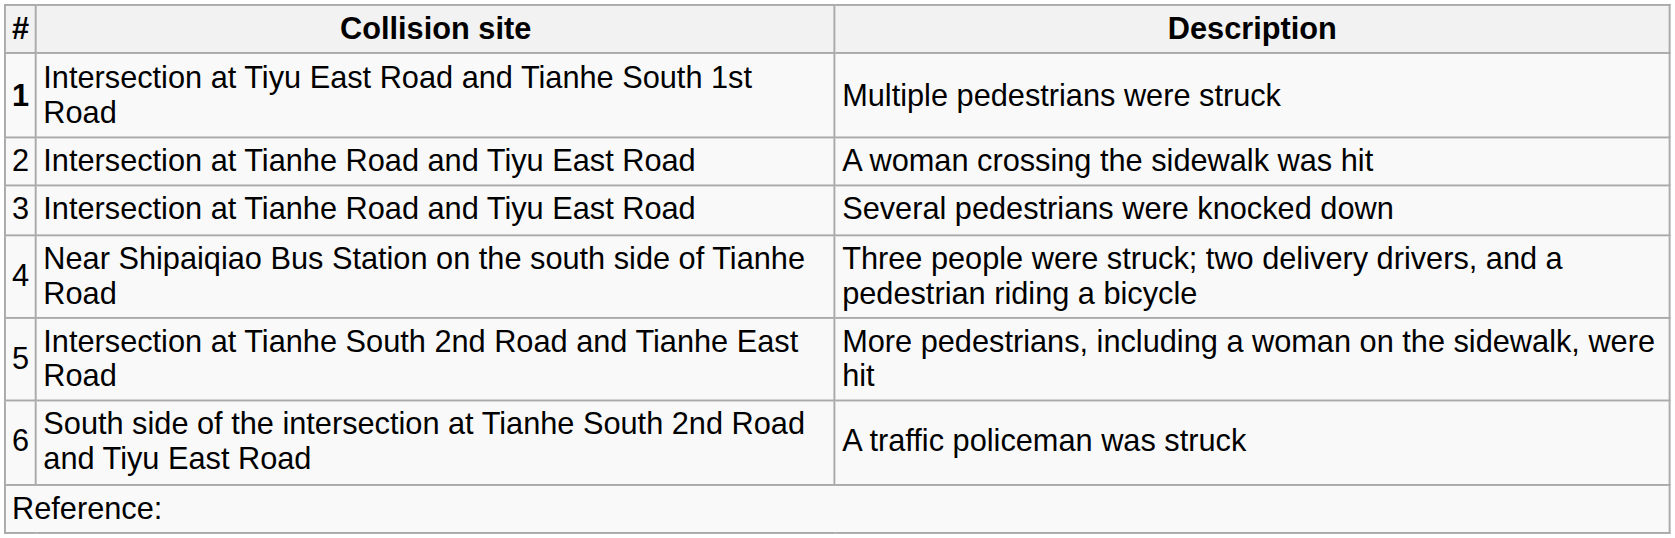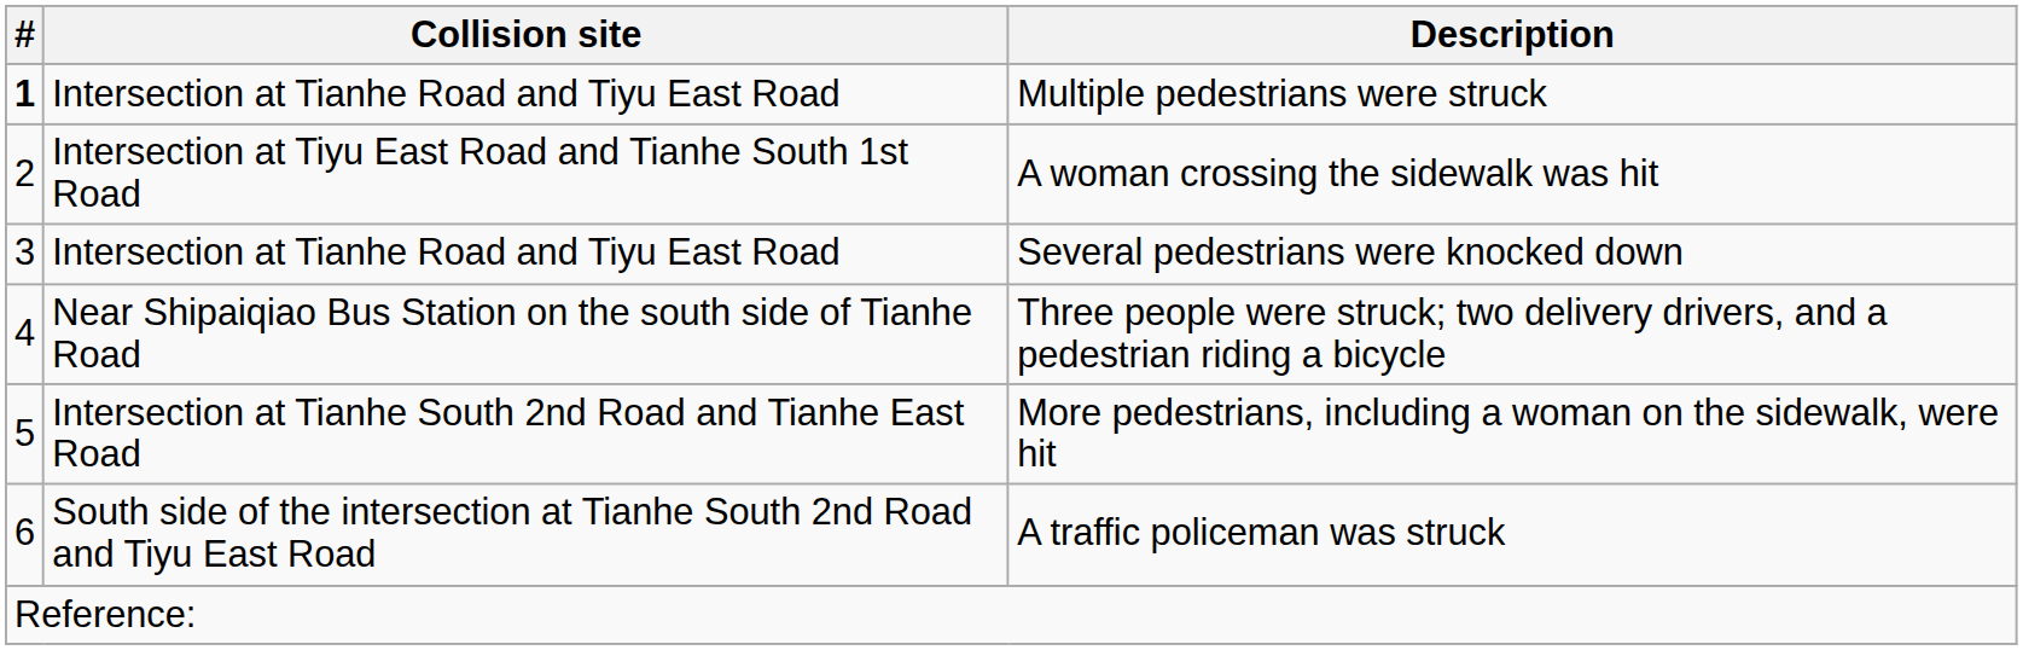 <table class="wikitable">
 <tr>
 <th>#</th>
 <th>Collision site</th>
 <th>Description</th>
 </tr>
 <tr>
 <td><strong>1</strong></td>
-<td>Intersection at Tiyu East Road and Tianhe South 1st Road</td>
+<td>Intersection at Tianhe Road and Tiyu East Road</td>
 <td>Multiple pedestrians were struck</td>
 </tr>
 <tr>
 <td>2</td>
-<td>Intersection at Tianhe Road and Tiyu East Road</td>
+<td>Intersection at Tiyu East Road and Tianhe South 1st Road</td>
 <td>A woman crossing the sidewalk was hit</td>
 </tr>
 <tr>
 <td>3</td>
 <td>Intersection at Tianhe Road and Tiyu East Road</td>
 <td>Several pedestrians were knocked down</td>
 </tr>
 <tr>
 <td>4</td>
 <td>Near Shipaiqiao Bus Station on the south side of Tianhe Road</td>
 <td>Three people were struck; two delivery drivers, and a pedestrian riding a bicycle</td>
 </tr>
 <tr>
 <td>5</td>
 <td>Intersection at Tianhe South 2nd Road and Tianhe East Road</td>
 <td>More pedestrians, including a woman on the sidewalk, were hit</td>
 </tr>
 <tr>
 <td>6</td>
 <td>South side of the intersection at Tianhe South 2nd Road and Tiyu East Road</td>
 <td>A traffic policeman was struck</td>
 </tr>
 <tr>
 <td colspan="3">Reference:</td>
 </tr>
 </table>
